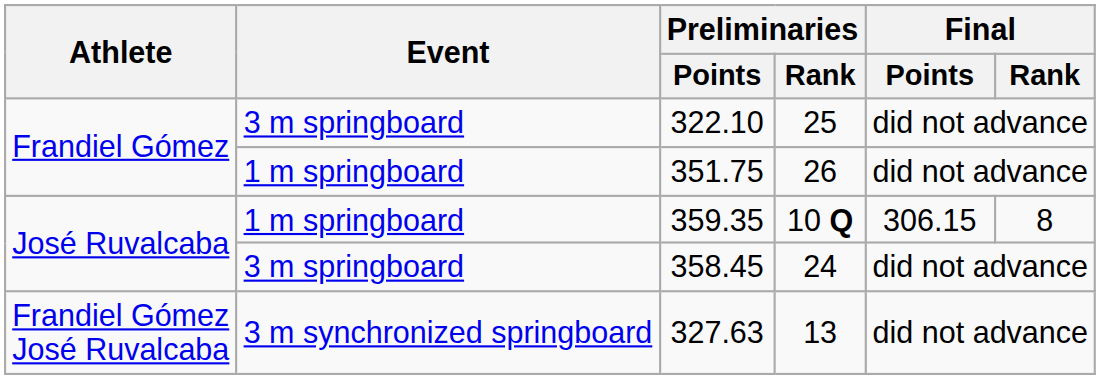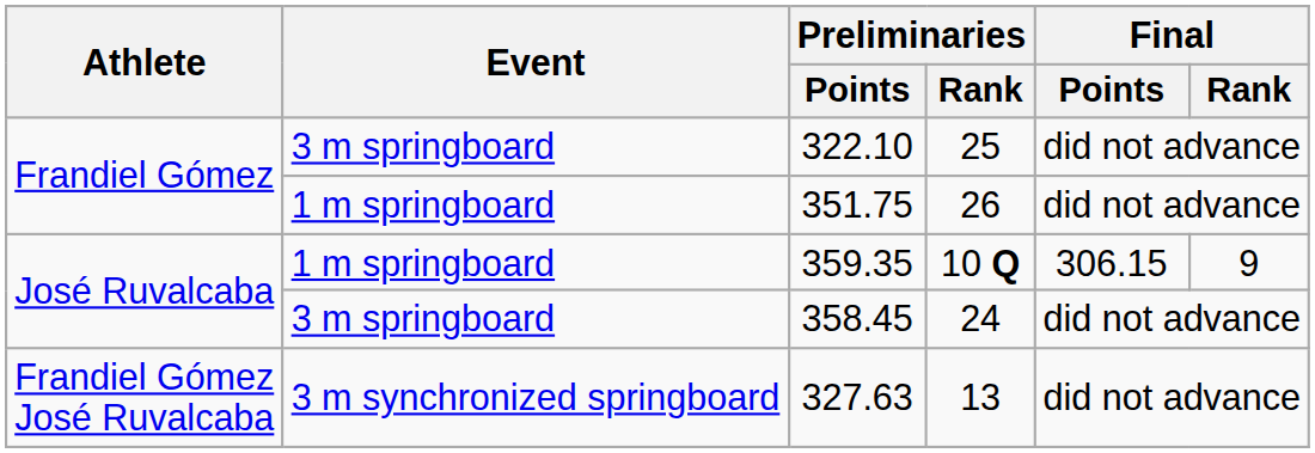 <table class="wikitable" style="text-align:center; font-size:90%">
 <tr>
 <th rowspan="2">Athlete</th>
 <th rowspan="2">Event</th>
 <th colspan="2">Preliminaries</th>
 <th colspan="2">Final</th>
 </tr>
 <tr style="font-size:95%">
 <th>Points</th>
 <th>Rank</th>
 <th>Points</th>
 <th>Rank</th>
 </tr>
 <tr>
 <td align=left rowspan=2><a href='#'>Frandiel Gómez</a></td>
 <td align=left><a href='#'>3 m springboard</a></td>
 <td>322.10</td>
 <td>25</td>
 <td colspan=2>did not advance</td>
 </tr>
 <tr>
 <td align=left><a href='#'>1 m springboard</a></td>
 <td>351.75</td>
 <td>26</td>
 <td colspan=2>did not advance</td>
 </tr>
 <tr>
 <td rowspan=2 align=left><a href='#'>José Ruvalcaba</a></td>
 <td align=left><a href='#'>1 m springboard</a></td>
 <td>359.35</td>
 <td>10 <strong>Q</strong></td>
 <td>306.15</td>
-<td>8</td>
+<td>9</td>
 </tr>
 <tr>
 <td align=left><a href='#'>3 m springboard</a></td>
 <td>358.45</td>
 <td>24</td>
 <td colspan=2>did not advance</td>
 </tr>
 <tr>
 <td align=left><a href='#'>Frandiel Gómez</a><br><a href='#'>José Ruvalcaba</a></td>
 <td align=left><a href='#'>3 m synchronized springboard</a></td>
 <td>327.63</td>
 <td>13</td>
 <td colspan=2>did not advance</td>
 </tr>
 </table>
